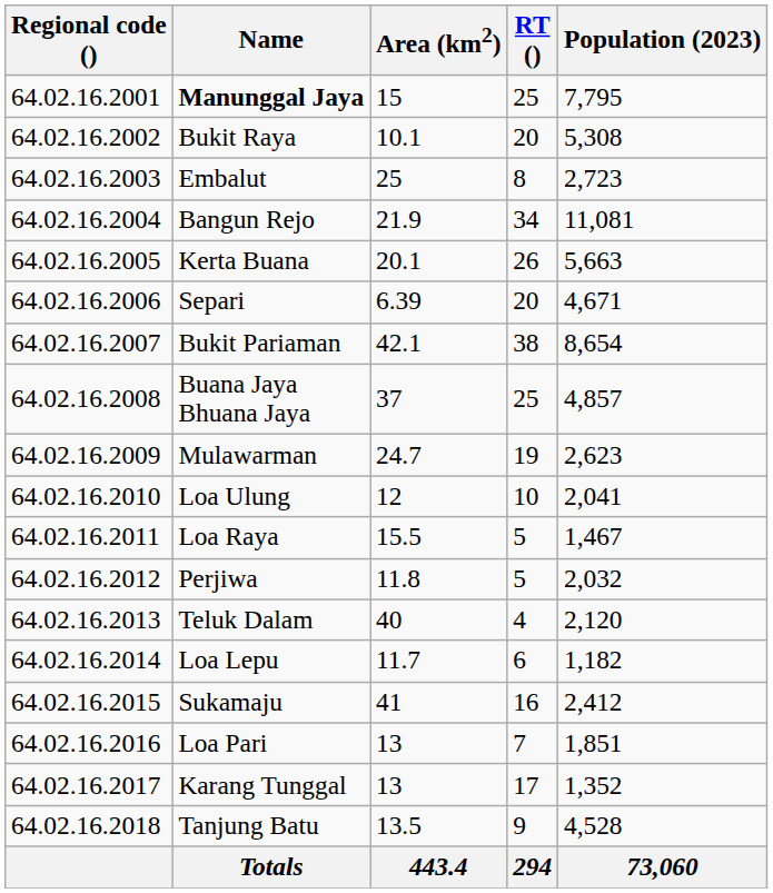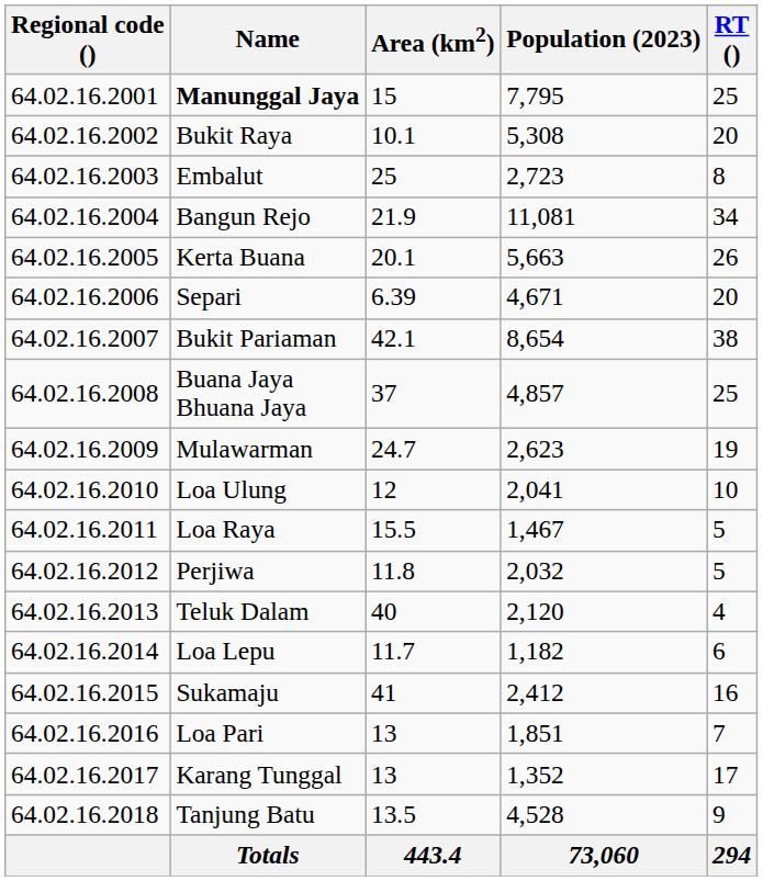 <table class="wikitable sortable">
 <tr>
 <th>Regional code<br>()</th>
 <th>Name</th>
 <th>Area (km<sup>2</sup>)</th>
+<th>Population (2023)</th>
 <th><a href='#'>RT</a><br>()</th>
-<th>Population (2023)</th>
 </tr>
 <tr>
 <td>64.02.16.2001</td>
 <td><strong>Manunggal Jaya</strong></td>
 <td>15</td>
+<td>7,795</td>
 <td>25</td>
-<td>7,795</td>
 </tr>
 <tr>
 <td>64.02.16.2002</td>
 <td>Bukit Raya</td>
 <td>10.1</td>
+<td>5,308</td>
 <td>20</td>
-<td>5,308</td>
 </tr>
 <tr>
 <td>64.02.16.2003</td>
 <td>Embalut</td>
 <td>25</td>
+<td>2,723</td>
 <td>8</td>
-<td>2,723</td>
 </tr>
 <tr>
 <td>64.02.16.2004</td>
 <td>Bangun Rejo</td>
 <td>21.9</td>
+<td>11,081</td>
 <td>34</td>
-<td>11,081</td>
 </tr>
 <tr>
 <td>64.02.16.2005</td>
 <td>Kerta Buana</td>
 <td>20.1</td>
+<td>5,663</td>
 <td>26</td>
-<td>5,663</td>
 </tr>
 <tr>
 <td>64.02.16.2006</td>
 <td>Separi</td>
 <td>6.39</td>
+<td>4,671</td>
 <td>20</td>
-<td>4,671</td>
 </tr>
 <tr>
 <td>64.02.16.2007</td>
 <td>Bukit Pariaman</td>
 <td>42.1</td>
+<td>8,654</td>
 <td>38</td>
-<td>8,654</td>
 </tr>
 <tr>
 <td>64.02.16.2008</td>
 <td>Buana Jaya<br>Bhuana Jaya</td>
 <td>37</td>
+<td>4,857</td>
 <td>25</td>
-<td>4,857</td>
 </tr>
 <tr>
 <td>64.02.16.2009</td>
 <td>Mulawarman</td>
 <td>24.7</td>
+<td>2,623</td>
 <td>19</td>
-<td>2,623</td>
 </tr>
 <tr>
 <td>64.02.16.2010</td>
 <td>Loa Ulung</td>
 <td>12</td>
+<td>2,041</td>
 <td>10</td>
-<td>2,041</td>
 </tr>
 <tr>
 <td>64.02.16.2011</td>
 <td>Loa Raya</td>
 <td>15.5</td>
+<td>1,467</td>
 <td>5</td>
-<td>1,467</td>
 </tr>
 <tr>
 <td>64.02.16.2012</td>
 <td>Perjiwa</td>
 <td>11.8</td>
+<td>2,032</td>
 <td>5</td>
-<td>2,032</td>
 </tr>
 <tr>
 <td>64.02.16.2013</td>
 <td>Teluk Dalam</td>
 <td>40</td>
+<td>2,120</td>
 <td>4</td>
-<td>2,120</td>
 </tr>
 <tr>
 <td>64.02.16.2014</td>
 <td>Loa Lepu</td>
 <td>11.7</td>
+<td>1,182</td>
 <td>6</td>
-<td>1,182</td>
 </tr>
 <tr>
 <td>64.02.16.2015</td>
 <td>Sukamaju</td>
 <td>41</td>
+<td>2,412</td>
 <td>16</td>
-<td>2,412</td>
 </tr>
 <tr>
 <td>64.02.16.2016</td>
 <td>Loa Pari</td>
 <td>13</td>
+<td>1,851</td>
 <td>7</td>
-<td>1,851</td>
 </tr>
 <tr>
 <td>64.02.16.2017</td>
 <td>Karang Tunggal</td>
 <td>13</td>
+<td>1,352</td>
 <td>17</td>
-<td>1,352</td>
 </tr>
 <tr>
 <td>64.02.16.2018</td>
 <td>Tanjung Batu</td>
 <td>13.5</td>
+<td>4,528</td>
 <td>9</td>
-<td>4,528</td>
 </tr>
 <tr>
 <th></th>
 <th><em>Totals</em></th>
 <th><em>443.4</em></th>
+<th><em>73,060</em></th>
 <th><em>294</em></th>
-<th><em>73,060</em></th>
 </tr>
 </table>
